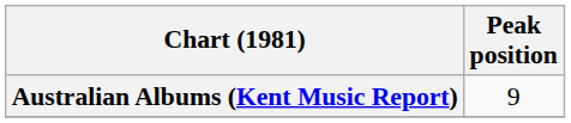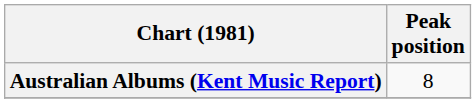 <table class="wikitable sortable plainrowheaders">
 <tr>
 <th scope="col">Chart (1981)</th>
 <th scope="col">Peak<br>position</th>
 </tr>
 <tr>
 <th scope="row">Australian Albums (<a href='#'>Kent Music Report</a>)</th>
-<td align="center">9</td>
+<td align="center">8</td>
 </tr>
 <tr>
 </tr>
 <tr>
 </tr>
 <tr>
 </tr>
 <tr>
 </tr>
 <tr>
 </tr>
 <tr>
 </tr>
 <tr>
 </tr>
 <tr>
 </tr>
 </table>
